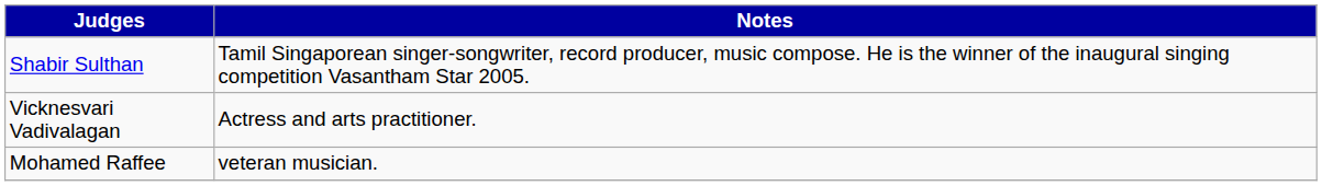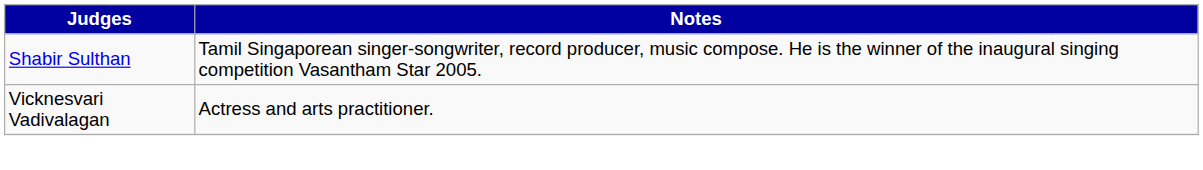 <table class="wikitable" width="65%">
 <tr>
 <th scope="col" style ="background: #0000A0 ;color:White">Judges</th>
 <th scope="col" style ="background: #0000A0 ;color:White">Notes</th>
 </tr>
 <tr>
 <td><a href='#'>Shabir Sulthan</a></td>
 <td>Tamil Singaporean singer-songwriter, record producer, music compose. He is the winner of the inaugural singing competition Vasantham Star 2005.</td>
 </tr>
 <tr>
 <td>Vicknesvari Vadivalagan</td>
 <td>Actress and arts practitioner.</td>
 </tr>
 <tr>
-<td>Mohamed Raffee</td>
-<td>veteran musician.</td>
-</tr>
-<tr>
 </tr>
 </table>
